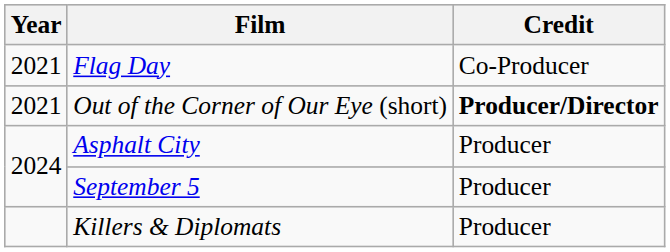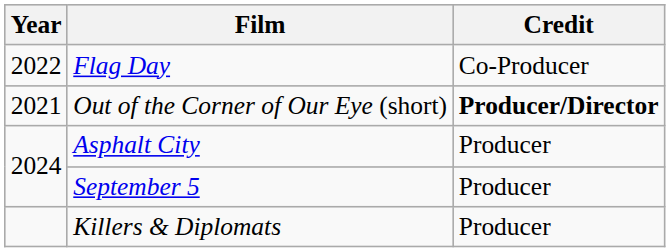 <table class="wikitable">
 <tr>
 <th>Year</th>
 <th>Film</th>
 <th>Credit</th>
 </tr>
 <tr>
-<td>2021</td>
+<td>2022</td>
 <td><em><a href='#'>Flag Day</a></em></td>
 <td>Co-Producer</td>
 </tr>
 <tr>
 <td>2021</td>
 <td><em>Out of the Corner of Our Eye</em> (short)</td>
 <td><strong>Producer/Director</strong></td>
 </tr>
 <tr>
 <td rowspan="2">2024</td>
 <td><em><a href='#'>Asphalt City</a></em></td>
 <td>Producer</td>
 </tr>
 <tr>
 <td><em><a href='#'>September 5</a></em></td>
 <td>Producer</td>
 </tr>
 <tr>
 <td></td>
 <td><em>Killers & Diplomats</em></td>
 <td>Producer</td>
 </tr>
 </table>
